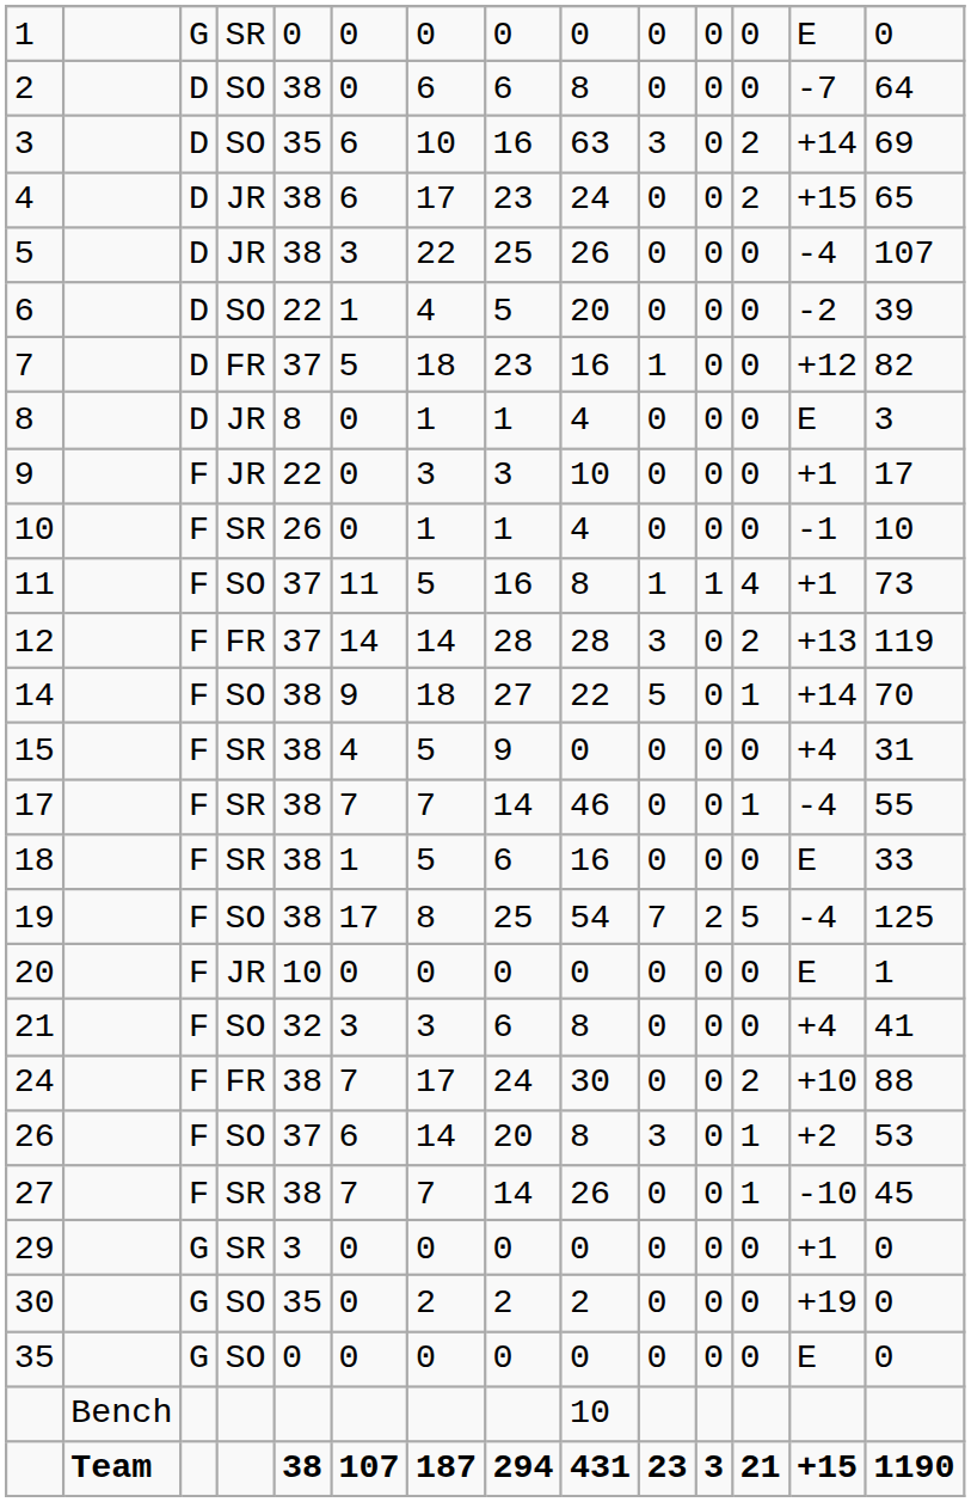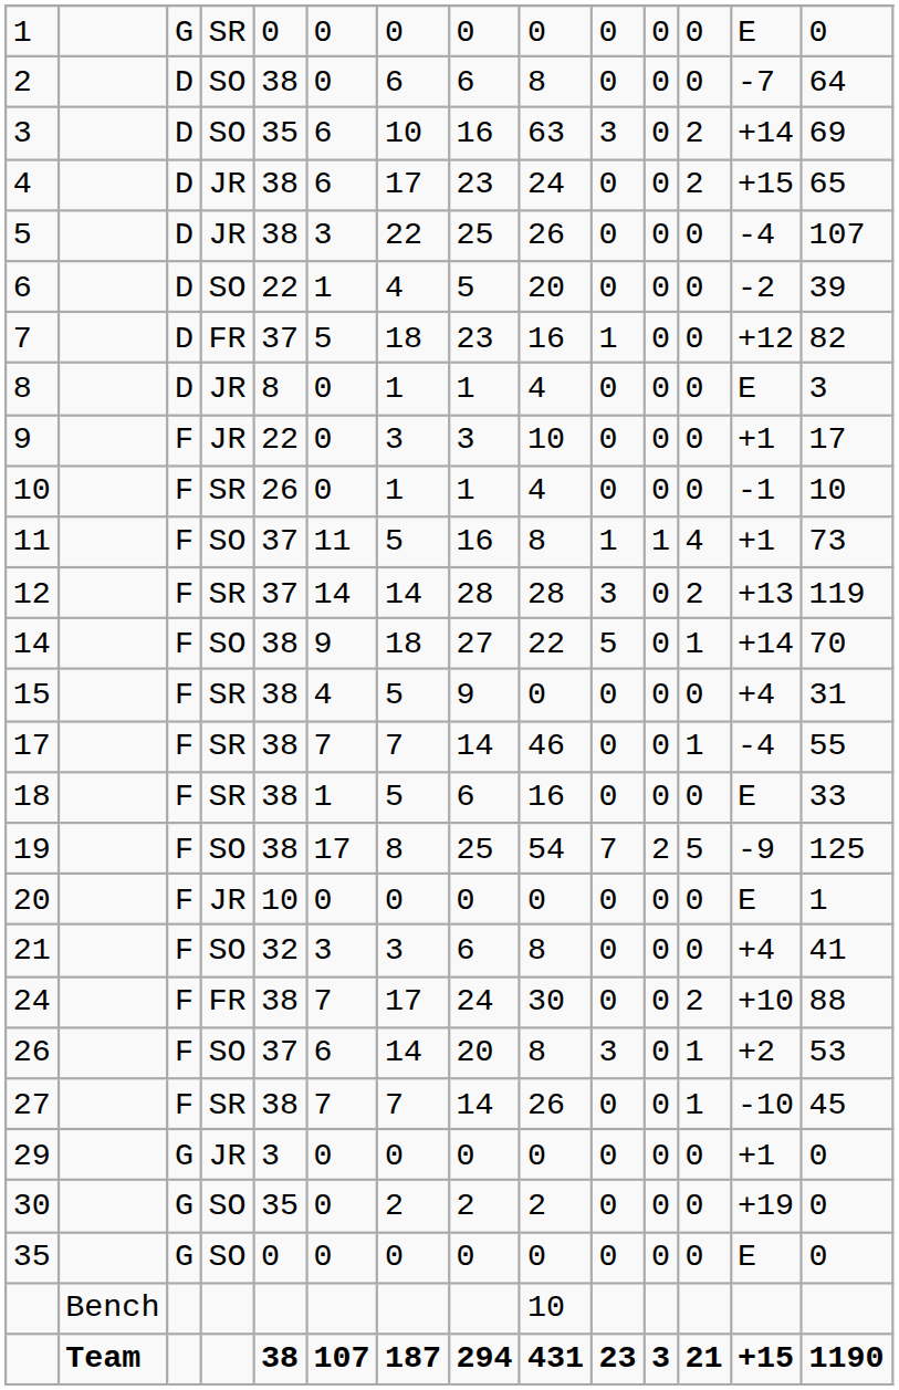 <table class="wikitable sortable">
 <tr>
 </tr>
 <tr>
 <td>1</td>
 <td></td>
 <td>G</td>
 <td>SR</td>
 <td>0</td>
 <td>0</td>
 <td>0</td>
 <td>0</td>
 <td>0</td>
 <td>0</td>
 <td>0</td>
 <td>0</td>
 <td>E</td>
 <td>0</td>
 </tr>
 <tr>
 <td>2</td>
 <td></td>
 <td>D</td>
 <td>SO</td>
 <td>38</td>
 <td>0</td>
 <td>6</td>
 <td>6</td>
 <td>8</td>
 <td>0</td>
 <td>0</td>
 <td>0</td>
 <td>-7</td>
 <td>64</td>
 </tr>
 <tr>
 <td>3</td>
 <td></td>
 <td>D</td>
 <td>SO</td>
 <td>35</td>
 <td>6</td>
 <td>10</td>
 <td>16</td>
 <td>63</td>
 <td>3</td>
 <td>0</td>
 <td>2</td>
 <td>+14</td>
 <td>69</td>
 </tr>
 <tr>
 <td>4</td>
 <td></td>
 <td>D</td>
 <td>JR</td>
 <td>38</td>
 <td>6</td>
 <td>17</td>
 <td>23</td>
 <td>24</td>
 <td>0</td>
 <td>0</td>
 <td>2</td>
 <td>+15</td>
 <td>65</td>
 </tr>
 <tr>
 <td>5</td>
 <td></td>
 <td>D</td>
 <td>JR</td>
 <td>38</td>
 <td>3</td>
 <td>22</td>
 <td>25</td>
 <td>26</td>
 <td>0</td>
 <td>0</td>
 <td>0</td>
 <td>-4</td>
 <td>107</td>
 </tr>
 <tr>
 <td>6</td>
 <td></td>
 <td>D</td>
 <td>SO</td>
 <td>22</td>
 <td>1</td>
 <td>4</td>
 <td>5</td>
 <td>20</td>
 <td>0</td>
 <td>0</td>
 <td>0</td>
 <td>-2</td>
 <td>39</td>
 </tr>
 <tr>
 <td>7</td>
 <td></td>
 <td>D</td>
 <td>FR</td>
 <td>37</td>
 <td>5</td>
 <td>18</td>
 <td>23</td>
 <td>16</td>
 <td>1</td>
 <td>0</td>
 <td>0</td>
 <td>+12</td>
 <td>82</td>
 </tr>
 <tr>
 <td>8</td>
 <td></td>
 <td>D</td>
 <td>JR</td>
 <td>8</td>
 <td>0</td>
 <td>1</td>
 <td>1</td>
 <td>4</td>
 <td>0</td>
 <td>0</td>
 <td>0</td>
 <td>E</td>
 <td>3</td>
 </tr>
 <tr>
 <td>9</td>
 <td></td>
 <td>F</td>
 <td>JR</td>
 <td>22</td>
 <td>0</td>
 <td>3</td>
 <td>3</td>
 <td>10</td>
 <td>0</td>
 <td>0</td>
 <td>0</td>
 <td>+1</td>
 <td>17</td>
 </tr>
 <tr>
 <td>10</td>
 <td></td>
 <td>F</td>
 <td>SR</td>
 <td>26</td>
 <td>0</td>
 <td>1</td>
 <td>1</td>
 <td>4</td>
 <td>0</td>
 <td>0</td>
 <td>0</td>
 <td>-1</td>
 <td>10</td>
 </tr>
 <tr>
 <td>11</td>
 <td></td>
 <td>F</td>
 <td>SO</td>
 <td>37</td>
 <td>11</td>
 <td>5</td>
 <td>16</td>
 <td>8</td>
 <td>1</td>
 <td>1</td>
 <td>4</td>
 <td>+1</td>
 <td>73</td>
 </tr>
 <tr>
 <td>12</td>
 <td></td>
 <td>F</td>
-<td>FR</td>
+<td>SR</td>
 <td>37</td>
 <td>14</td>
 <td>14</td>
 <td>28</td>
 <td>28</td>
 <td>3</td>
 <td>0</td>
 <td>2</td>
 <td>+13</td>
 <td>119</td>
 </tr>
 <tr>
 <td>14</td>
 <td></td>
 <td>F</td>
 <td>SO</td>
 <td>38</td>
 <td>9</td>
 <td>18</td>
 <td>27</td>
 <td>22</td>
 <td>5</td>
 <td>0</td>
 <td>1</td>
 <td>+14</td>
 <td>70</td>
 </tr>
 <tr>
 <td>15</td>
 <td></td>
 <td>F</td>
 <td>SR</td>
 <td>38</td>
 <td>4</td>
 <td>5</td>
 <td>9</td>
 <td>0</td>
 <td>0</td>
 <td>0</td>
 <td>0</td>
 <td>+4</td>
 <td>31</td>
 </tr>
 <tr>
 <td>17</td>
 <td></td>
 <td>F</td>
 <td>SR</td>
 <td>38</td>
 <td>7</td>
 <td>7</td>
 <td>14</td>
 <td>46</td>
 <td>0</td>
 <td>0</td>
 <td>1</td>
 <td>-4</td>
 <td>55</td>
 </tr>
 <tr>
 <td>18</td>
 <td></td>
 <td>F</td>
 <td>SR</td>
 <td>38</td>
 <td>1</td>
 <td>5</td>
 <td>6</td>
 <td>16</td>
 <td>0</td>
 <td>0</td>
 <td>0</td>
 <td>E</td>
 <td>33</td>
 </tr>
 <tr>
 <td>19</td>
 <td></td>
 <td>F</td>
 <td>SO</td>
 <td>38</td>
 <td>17</td>
 <td>8</td>
 <td>25</td>
 <td>54</td>
 <td>7</td>
 <td>2</td>
 <td>5</td>
-<td>-4</td>
+<td>-9</td>
 <td>125</td>
 </tr>
 <tr>
 <td>20</td>
 <td></td>
 <td>F</td>
 <td>JR</td>
 <td>10</td>
 <td>0</td>
 <td>0</td>
 <td>0</td>
 <td>0</td>
 <td>0</td>
 <td>0</td>
 <td>0</td>
 <td>E</td>
 <td>1</td>
 </tr>
 <tr>
 <td>21</td>
 <td></td>
 <td>F</td>
 <td>SO</td>
 <td>32</td>
 <td>3</td>
 <td>3</td>
 <td>6</td>
 <td>8</td>
 <td>0</td>
 <td>0</td>
 <td>0</td>
 <td>+4</td>
 <td>41</td>
 </tr>
 <tr>
 <td>24</td>
 <td></td>
 <td>F</td>
 <td>FR</td>
 <td>38</td>
 <td>7</td>
 <td>17</td>
 <td>24</td>
 <td>30</td>
 <td>0</td>
 <td>0</td>
 <td>2</td>
 <td>+10</td>
 <td>88</td>
 </tr>
 <tr>
 <td>26</td>
 <td></td>
 <td>F</td>
 <td>SO</td>
 <td>37</td>
 <td>6</td>
 <td>14</td>
 <td>20</td>
 <td>8</td>
 <td>3</td>
 <td>0</td>
 <td>1</td>
 <td>+2</td>
 <td>53</td>
 </tr>
 <tr>
 <td>27</td>
 <td></td>
 <td>F</td>
 <td>SR</td>
 <td>38</td>
 <td>7</td>
 <td>7</td>
 <td>14</td>
 <td>26</td>
 <td>0</td>
 <td>0</td>
 <td>1</td>
 <td>-10</td>
 <td>45</td>
 </tr>
 <tr>
 <td>29</td>
 <td></td>
 <td>G</td>
-<td>SR</td>
+<td>JR</td>
 <td>3</td>
 <td>0</td>
 <td>0</td>
 <td>0</td>
 <td>0</td>
 <td>0</td>
 <td>0</td>
 <td>0</td>
 <td>+1</td>
 <td>0</td>
 </tr>
 <tr>
 <td>30</td>
 <td></td>
 <td>G</td>
 <td>SO</td>
 <td>35</td>
 <td>0</td>
 <td>2</td>
 <td>2</td>
 <td>2</td>
 <td>0</td>
 <td>0</td>
 <td>0</td>
 <td>+19</td>
 <td>0</td>
 </tr>
 <tr>
 <td>35</td>
 <td></td>
 <td>G</td>
 <td>SO</td>
 <td>0</td>
 <td>0</td>
 <td>0</td>
 <td>0</td>
 <td>0</td>
 <td>0</td>
 <td>0</td>
 <td>0</td>
 <td>E</td>
 <td>0</td>
 </tr>
 <tr>
 <td></td>
 <td>Bench</td>
 <td></td>
 <td></td>
 <td></td>
 <td></td>
 <td></td>
 <td></td>
 <td>10</td>
 <td></td>
 <td></td>
 <td></td>
 <td></td>
 <td></td>
 </tr>
 <tr class="sortbottom">
 <td></td>
 <td><strong>Team</strong></td>
 <td></td>
 <td></td>
 <td><strong>38</strong></td>
 <td><strong>107</strong></td>
 <td><strong>187</strong></td>
 <td><strong>294</strong></td>
 <td><strong>431</strong></td>
 <td><strong>23</strong></td>
 <td><strong>3</strong></td>
 <td><strong>21</strong></td>
 <td><strong>+15</strong></td>
 <td><strong>1190</strong></td>
 </tr>
 </table>
